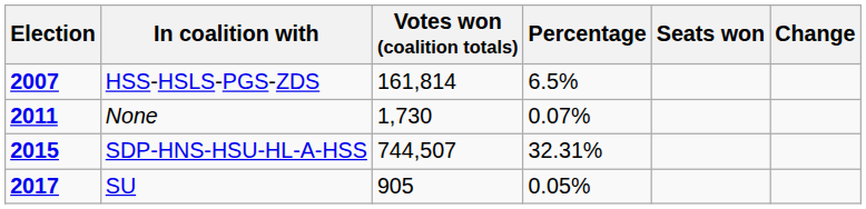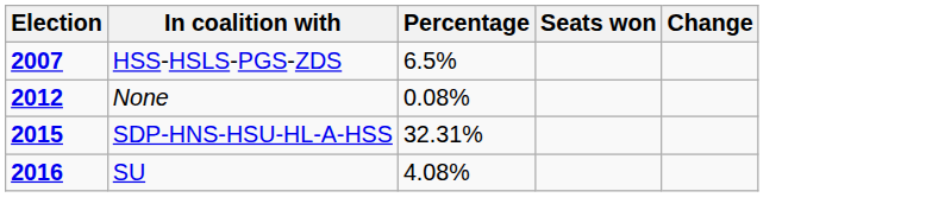 <table class="wikitable">
 <tr>
 <th>Election</th>
 <th>In coalition with</th>
-<th>Votes won<br><small>(coalition totals)</small></th>
 <th>Percentage</th>
 <th>Seats won</th>
 <th>Change</th>
 </tr>
 <tr>
 <td><strong><a href='#'>2007</a></strong></td>
 <td><a href='#'>HSS</a>-<a href='#'>HSLS</a>-<a href='#'>PGS</a>-<a href='#'>ZDS</a></td>
-<td>161,814</td>
 <td>6.5%</td>
 <td></td>
 <td></td>
 </tr>
 <tr>
-<td><strong><a href='#'>2011</a></strong></td>
+<td><strong><a href='#'>2012</a></strong></td>
 <td><em>None</em></td>
-<td>1,730</td>
-<td>0.07%</td>
+<td>0.08%</td>
 <td></td>
 <td></td>
 </tr>
 <tr>
 <td><a href='#'><strong>2015</strong></a></td>
 <td><a href='#'>SDP-HNS-HSU-HL-A-HSS</a></td>
-<td>744,507</td>
 <td>32.31%</td>
 <td></td>
 <td></td>
 </tr>
 <tr>
-<td><a href='#'><strong>2017</strong></a></td>
+<td><a href='#'><strong>2016</strong></a></td>
 <td><a href='#'>SU</a></td>
-<td>905</td>
-<td>0.05%</td>
+<td>4.08%</td>
 <td></td>
 <td></td>
 </tr>
 </table>
